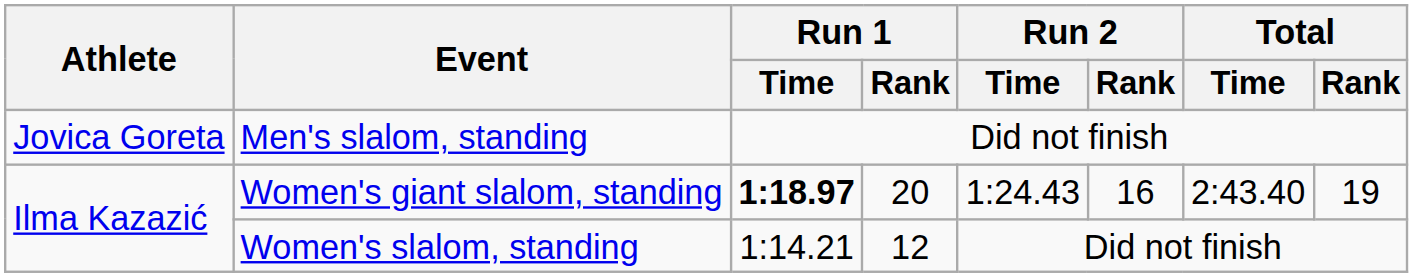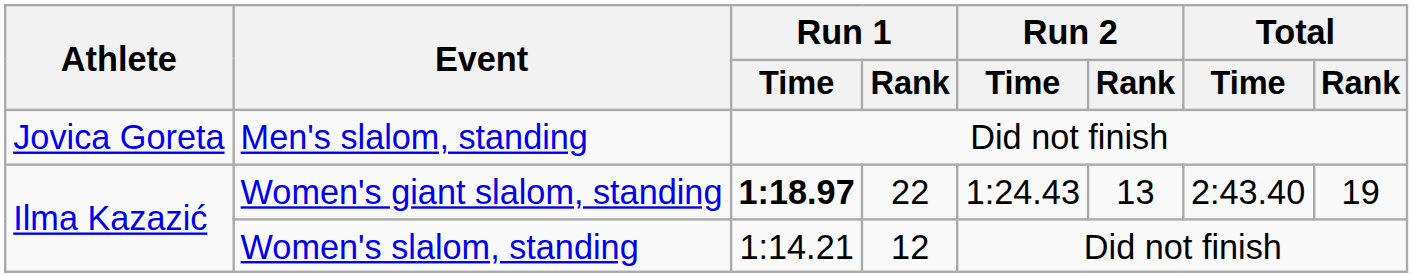 <table class=wikitable style=font-size:90%;text-align:center>
 <tr>
 <th rowspan=2>Athlete</th>
 <th rowspan=2>Event</th>
 <th colspan=2>Run 1</th>
 <th colspan=2>Run 2</th>
 <th colspan=2>Total</th>
 </tr>
 <tr style="font-size: 95%">
 <th>Time</th>
 <th>Rank</th>
 <th>Time</th>
 <th>Rank</th>
 <th>Time</th>
 <th>Rank</th>
 </tr>
 <tr>
 <td align=left><a href='#'>Jovica Goreta</a></td>
 <td align=left><a href='#'>Men's slalom, standing</a></td>
 <td colspan=6>Did not finish</td>
 </tr>
 <tr>
 <td rowspan=2 align=left><a href='#'>Ilma Kazazić</a></td>
 <td align=left><a href='#'>Women's giant slalom, standing</a></td>
 <td><strong>1:18.97</strong></td>
-<td>20</td>
+<td>22</td>
 <td>1:24.43</td>
-<td>16</td>
+<td>13</td>
 <td>2:43.40</td>
 <td>19</td>
 </tr>
 <tr>
 <td align=left><a href='#'>Women's slalom, standing</a></td>
 <td>1:14.21</td>
 <td>12</td>
 <td colspan=4>Did not finish</td>
 </tr>
 </table>
